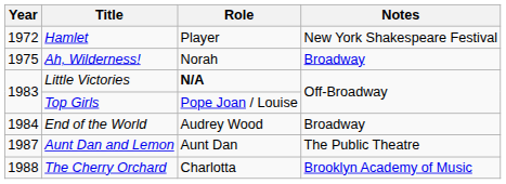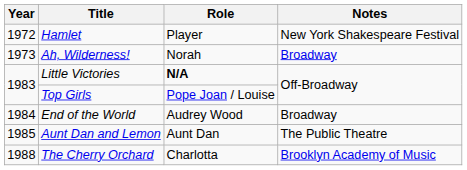 <table class="wikitable sortable">
 <tr>
 <th>Year</th>
 <th>Title</th>
 <th>Role</th>
 <th class="unsortable">Notes</th>
 </tr>
 <tr>
 <td>1972</td>
 <td><em><a href='#'>Hamlet</a></em></td>
 <td>Player</td>
 <td>New York Shakespeare Festival</td>
 </tr>
 <tr>
-<td>1975</td>
+<td>1973</td>
 <td><em><a href='#'>Ah, Wilderness!</a></em></td>
 <td>Norah</td>
 <td><a href='#'>Broadway</a></td>
 </tr>
 <tr>
 <td rowspan=2>1983</td>
 <td><em>Little Victories</em></td>
 <td><strong>N/A</strong></td>
 <td rowspan=2>Off-Broadway</td>
 </tr>
 <tr>
 <td><em><a href='#'>Top Girls</a></em></td>
 <td><a href='#'>Pope Joan</a> / Louise</td>
 </tr>
 <tr>
 <td>1984</td>
 <td><em>End of the World</em></td>
 <td>Audrey Wood</td>
 <td>Broadway</td>
 </tr>
 <tr>
-<td>1987</td>
+<td>1985</td>
 <td><em><a href='#'>Aunt Dan and Lemon</a></em></td>
 <td>Aunt Dan</td>
 <td>The Public Theatre</td>
 </tr>
 <tr>
 <td>1988</td>
 <td><em><a href='#'>The Cherry Orchard</a></em></td>
 <td>Charlotta</td>
 <td><a href='#'>Brooklyn Academy of Music</a></td>
 </tr>
 </table>
